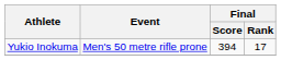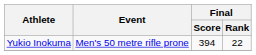 <table class="wikitable" style="font-size:90%">
 <tr>
 <th rowspan="2">Athlete</th>
 <th rowspan="2">Event</th>
 <th colspan="2">Final</th>
 </tr>
 <tr>
 <th>Score</th>
 <th>Rank</th>
 </tr>
 <tr>
 <td rowspan=1><a href='#'>Yukio Inokuma</a></td>
 <td><a href='#'>Men's 50 metre rifle prone</a></td>
 <td align="center">394</td>
-<td align="center">17</td>
+<td align="center">22</td>
 </tr>
 <tr>
 </tr>
 </table>
